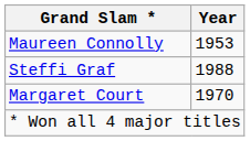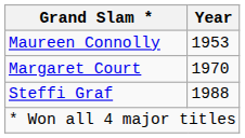 <table class=wikitable>
 <tr>
 <th>Grand Slam *</th>
 <th>Year</th>
 </tr>
 <tr>
 <td> <a href='#'>Maureen Connolly</a></td>
 <td>1953</td>
 </tr>
 <tr>
+<td> <a href='#'>Margaret Court</a></td>
+<td>1970</td>
+</tr>
+<tr>
 <td> <a href='#'>Steffi Graf</a></td>
 <td>1988</td>
-</tr>
-<tr>
-<td> <a href='#'>Margaret Court</a></td>
-<td>1970</td>
 </tr>
 <tr>
 <td colspan="2">* Won all 4 major titles</td>
 </tr>
 </table>
